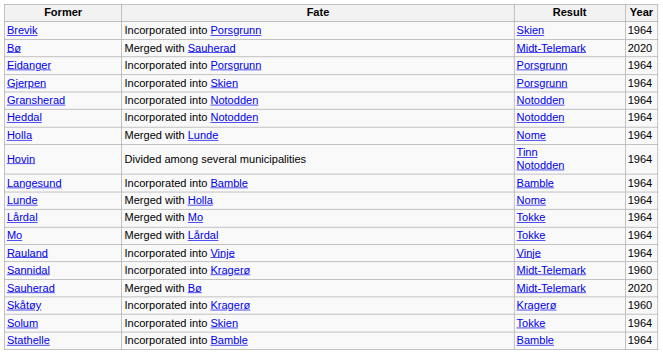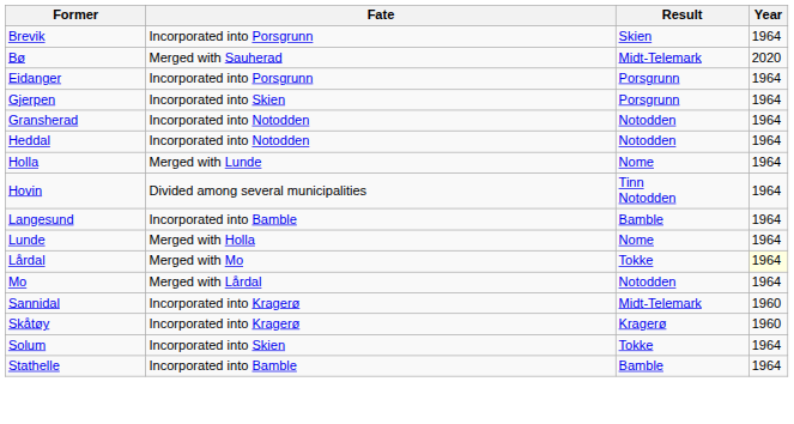 <table class="wikitable sortable" width="75%">
 <tr>
 <th width="18%">Former</th>
 <th width="60%" class="unsortable">Fate</th>
 <th width="17%">Result</th>
 <th width="5%">Year</th>
 </tr>
 <tr>
 <td><a href='#'>Brevik</a></td>
 <td>Incorporated into <a href='#'>Porsgrunn</a></td>
 <td><a href='#'>Skien</a></td>
 <td>1964</td>
 </tr>
 <tr>
 <td><a href='#'>Bø</a></td>
 <td>Merged with <a href='#'>Sauherad</a></td>
 <td><a href='#'>Midt-Telemark</a></td>
 <td>2020</td>
 </tr>
 <tr>
 <td><a href='#'>Eidanger</a></td>
 <td>Incorporated into <a href='#'>Porsgrunn</a></td>
 <td><a href='#'>Porsgrunn</a></td>
 <td>1964</td>
 </tr>
 <tr>
 <td><a href='#'>Gjerpen</a></td>
 <td>Incorporated into <a href='#'>Skien</a></td>
 <td><a href='#'>Porsgrunn</a></td>
 <td>1964</td>
 </tr>
 <tr>
 <td><a href='#'>Gransherad</a></td>
 <td>Incorporated into <a href='#'>Notodden</a></td>
 <td><a href='#'>Notodden</a></td>
 <td>1964</td>
 </tr>
 <tr>
 <td><a href='#'>Heddal</a></td>
 <td>Incorporated into <a href='#'>Notodden</a></td>
 <td><a href='#'>Notodden</a></td>
 <td>1964</td>
 </tr>
 <tr>
 <td><a href='#'>Holla</a></td>
 <td>Merged with <a href='#'>Lunde</a></td>
 <td><a href='#'>Nome</a></td>
 <td>1964</td>
 </tr>
 <tr>
 <td><a href='#'>Hovin</a></td>
 <td>Divided among several municipalities</td>
 <td><a href='#'>Tinn</a> <br><a href='#'>Notodden</a></td>
 <td>1964</td>
 </tr>
 <tr>
 <td><a href='#'>Langesund</a></td>
 <td>Incorporated into <a href='#'>Bamble</a></td>
 <td><a href='#'>Bamble</a></td>
 <td>1964</td>
 </tr>
 <tr>
 <td><a href='#'>Lunde</a></td>
 <td>Merged with <a href='#'>Holla</a></td>
 <td><a href='#'>Nome</a></td>
 <td>1964</td>
 </tr>
 <tr>
 <td><a href='#'>Lårdal</a></td>
 <td>Merged with <a href='#'>Mo</a></td>
 <td><a href='#'>Tokke</a></td>
-<td>1964</td>
+<td style="background: lightyellow;">1964</td>
 </tr>
 <tr>
 <td><a href='#'>Mo</a></td>
 <td>Merged with <a href='#'>Lårdal</a></td>
-<td><a href='#'>Tokke</a></td>
-<td>1964</td>
-</tr>
-<tr>
-<td><a href='#'>Rauland</a></td>
-<td>Incorporated into <a href='#'>Vinje</a></td>
-<td><a href='#'>Vinje</a></td>
+<td><a href='#'>Notodden</a></td>
 <td>1964</td>
 </tr>
 <tr>
 <td><a href='#'>Sannidal</a></td>
 <td>Incorporated into <a href='#'>Kragerø</a></td>
 <td><a href='#'>Midt-Telemark</a></td>
 <td>1960</td>
-</tr>
-<tr>
-<td><a href='#'>Sauherad</a></td>
-<td>Merged with <a href='#'>Bø</a></td>
-<td><a href='#'>Midt-Telemark</a></td>
-<td>2020</td>
 </tr>
 <tr>
 <td><a href='#'>Skåtøy</a></td>
 <td>Incorporated into <a href='#'>Kragerø</a></td>
 <td><a href='#'>Kragerø</a></td>
 <td>1960</td>
 </tr>
 <tr>
 <td><a href='#'>Solum</a></td>
 <td>Incorporated into <a href='#'>Skien</a></td>
 <td><a href='#'>Tokke</a></td>
 <td>1964</td>
 </tr>
 <tr>
 <td><a href='#'>Stathelle</a></td>
 <td>Incorporated into <a href='#'>Bamble</a></td>
 <td><a href='#'>Bamble</a></td>
 <td>1964</td>
 </tr>
 </table>
